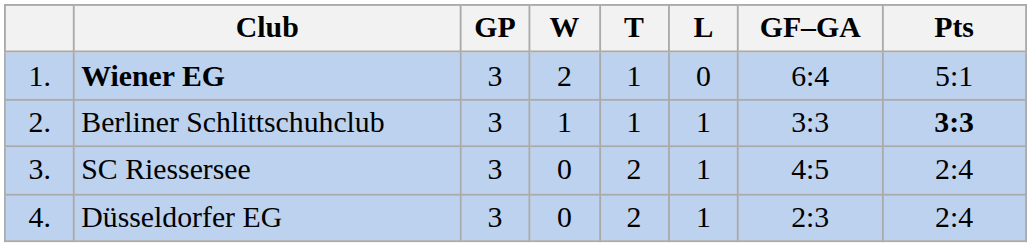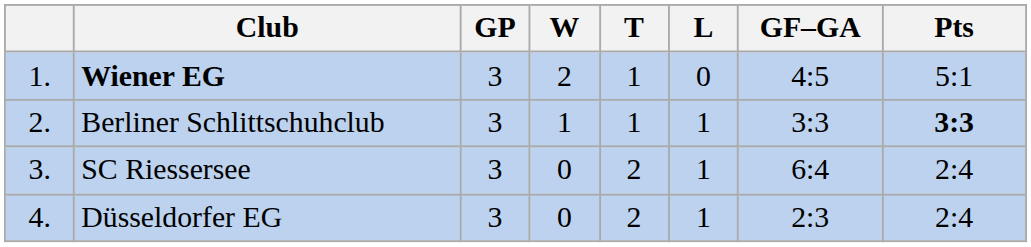 <table class="wikitable">
 <tr>
 <th width="30"></th>
 <th width="200">Club</th>
 <th width="30">GP</th>
 <th width="30">W</th>
 <th width="30">T</th>
 <th width="30">L</th>
 <th width="70">GF–GA</th>
 <th width="70">Pts</th>
 </tr>
 <tr bgcolor="#BCD2EE" align="center">
 <td>1.</td>
 <td align="left"><strong>Wiener EG</strong></td>
 <td>3</td>
 <td>2</td>
 <td>1</td>
 <td>0</td>
-<td>6:4</td>
+<td>4:5</td>
 <td>5:1</td>
 </tr>
 <tr bgcolor=#BCD2EE align="center">
 <td>2.</td>
 <td align="left">Berliner Schlittschuhclub</td>
 <td>3</td>
 <td>1</td>
 <td>1</td>
 <td>1</td>
 <td>3:3</td>
 <td><strong>3:3</strong></td>
 </tr>
 <tr bgcolor=#BCD2EE align="center">
 <td>3.</td>
 <td align="left">SC Riessersee</td>
 <td>3</td>
 <td>0</td>
 <td>2</td>
 <td>1</td>
-<td>4:5</td>
+<td>6:4</td>
 <td>2:4</td>
 </tr>
 <tr bgcolor=#BCD2EE align="center">
 <td>4.</td>
 <td align="left">Düsseldorfer EG</td>
 <td>3</td>
 <td>0</td>
 <td>2</td>
 <td>1</td>
 <td>2:3</td>
 <td>2:4</td>
 </tr>
 </table>
